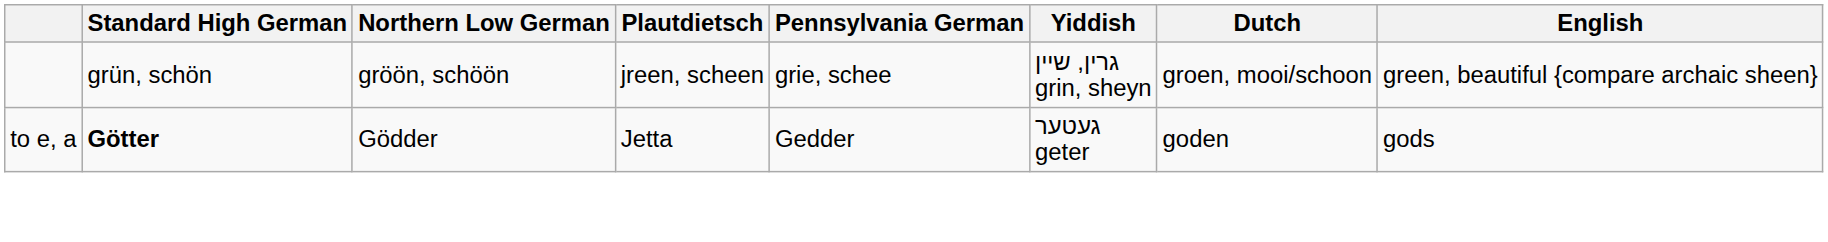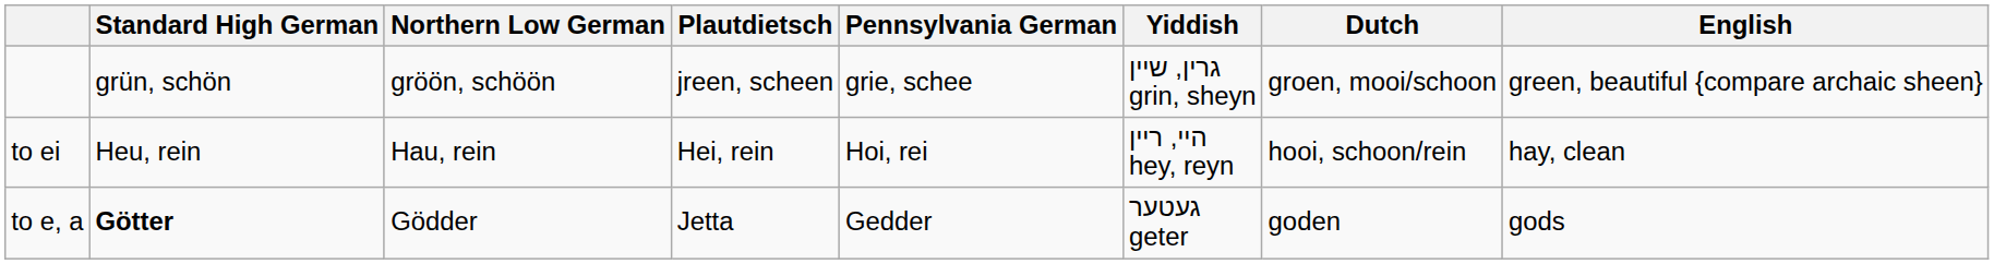 <table class="wikitable">
 <tr>
 <th></th>
 <th>Standard High German</th>
 <th>Northern Low German</th>
 <th>Plautdietsch</th>
 <th>Pennsylvania German</th>
 <th>Yiddish</th>
 <th>Dutch</th>
 <th>English</th>
 </tr>
 <tr>
 <td></td>
 <td>grün, schön</td>
 <td>gröön, schöön</td>
 <td>jreen, scheen</td>
 <td>grie, schee</td>
 <td>גרין, שײן<br>grin, sheyn</td>
 <td>groen, mooi/schoon</td>
 <td>green, beautiful {compare archaic sheen}</td>
 </tr>
 <tr>
+<td>to ei </td>
+<td>Heu, rein</td>
+<td>Hau, rein</td>
+<td>Hei, rein</td>
+<td>Hoi, rei</td>
+<td>הײ, רײן<br>hey, reyn</td>
+<td>hooi, schoon/rein</td>
+<td>hay, clean</td>
+</tr>
+<tr>
 <td> to e, a</td>
 <td><strong>Götter</strong></td>
 <td>Gödder</td>
 <td>Jetta</td>
 <td>Gedder</td>
 <td>געטער<br>geter</td>
 <td>goden</td>
 <td>gods</td>
 </tr>
 </table>
